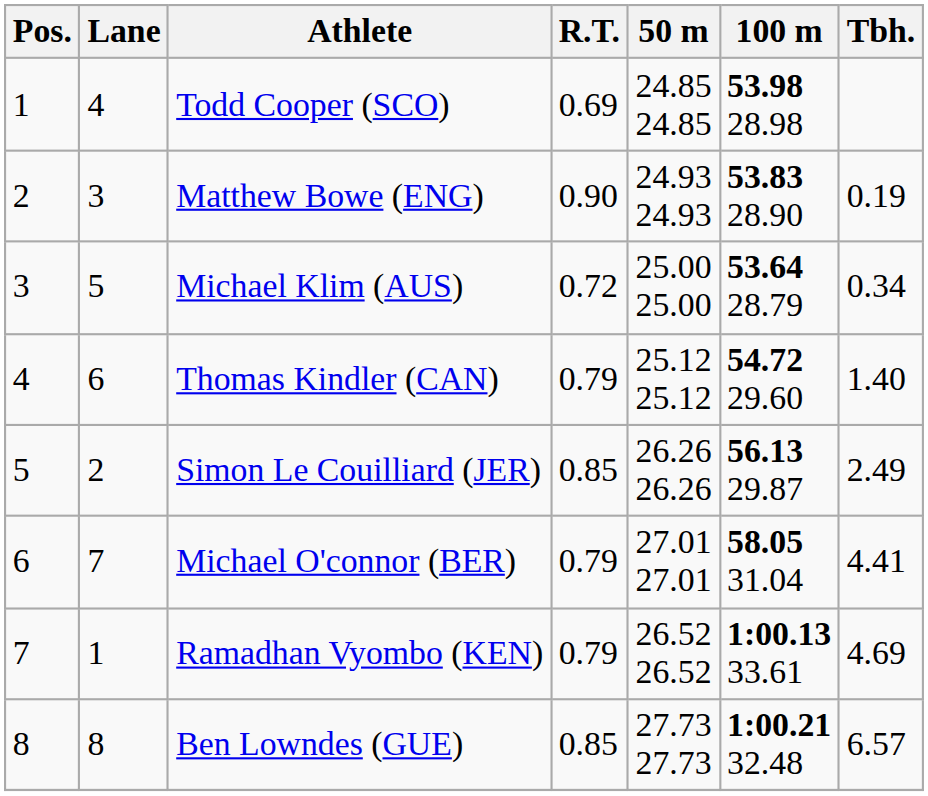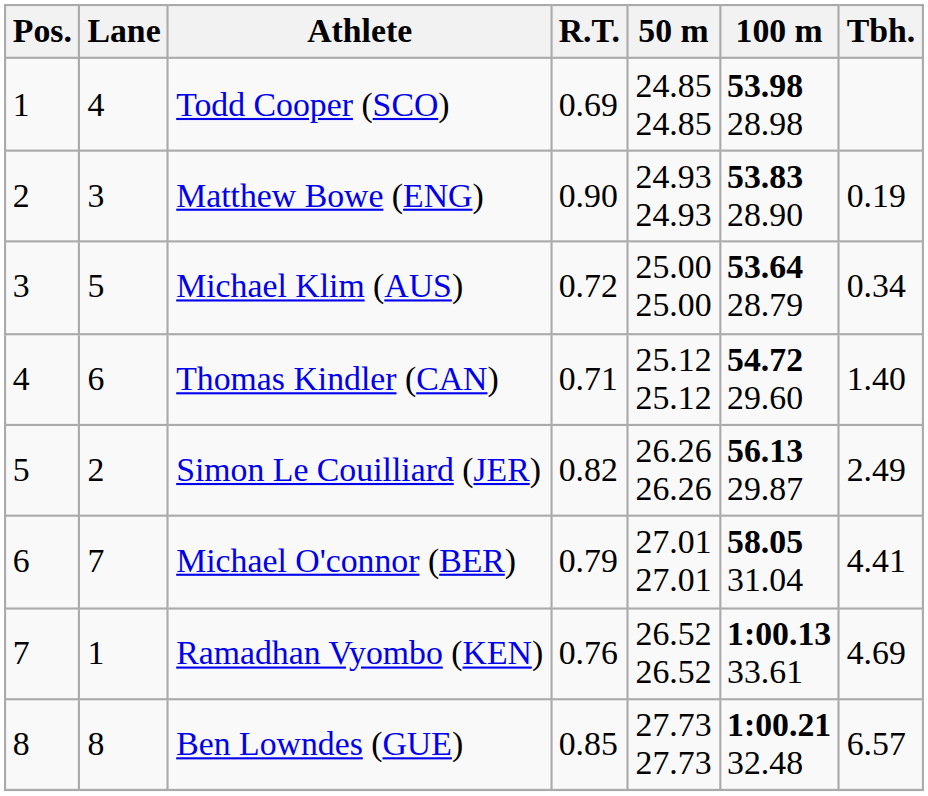 <table class="wikitable">
 <tr>
 <th>Pos.</th>
 <th>Lane</th>
 <th>Athlete</th>
 <th>R.T.</th>
 <th>50 m</th>
 <th>100 m</th>
 <th>Tbh.</th>
 </tr>
 <tr>
 <td>1</td>
 <td>4</td>
 <td> <a href='#'>Todd Cooper</a> (<a href='#'>SCO</a>)</td>
 <td>0.69</td>
 <td>24.85<br>24.85</td>
 <td><strong>53.98</strong><br>28.98</td>
 <td> </td>
 </tr>
 <tr>
 <td>2</td>
 <td>3</td>
 <td> <a href='#'>Matthew Bowe</a> (<a href='#'>ENG</a>)</td>
 <td>0.90</td>
 <td>24.93<br>24.93</td>
 <td><strong>53.83</strong><br>28.90</td>
 <td>0.19</td>
 </tr>
 <tr>
 <td>3</td>
 <td>5</td>
 <td> <a href='#'>Michael Klim</a> (<a href='#'>AUS</a>)</td>
 <td>0.72</td>
 <td>25.00<br>25.00</td>
 <td><strong>53.64</strong><br>28.79</td>
 <td>0.34</td>
 </tr>
 <tr>
 <td>4</td>
 <td>6</td>
 <td> <a href='#'>Thomas Kindler</a> (<a href='#'>CAN</a>)</td>
-<td>0.79</td>
+<td>0.71</td>
 <td>25.12<br>25.12</td>
 <td><strong>54.72</strong><br>29.60</td>
 <td>1.40</td>
 </tr>
 <tr>
 <td>5</td>
 <td>2</td>
 <td> <a href='#'>Simon Le Couilliard</a> (<a href='#'>JER</a>)</td>
-<td>0.85</td>
+<td>0.82</td>
 <td>26.26<br>26.26</td>
 <td><strong>56.13</strong><br>29.87</td>
 <td>2.49</td>
 </tr>
 <tr>
 <td>6</td>
 <td>7</td>
 <td> <a href='#'>Michael O'connor</a> (<a href='#'>BER</a>)</td>
 <td>0.79</td>
 <td>27.01<br>27.01</td>
 <td><strong>58.05</strong><br>31.04</td>
 <td>4.41</td>
 </tr>
 <tr>
 <td>7</td>
 <td>1</td>
 <td> <a href='#'>Ramadhan Vyombo</a> (<a href='#'>KEN</a>)</td>
-<td>0.79</td>
+<td>0.76</td>
 <td>26.52<br>26.52</td>
 <td><strong>1:00.13</strong><br>33.61</td>
 <td>4.69</td>
 </tr>
 <tr>
 <td>8</td>
 <td>8</td>
 <td> <a href='#'>Ben Lowndes</a> (<a href='#'>GUE</a>)</td>
 <td>0.85</td>
 <td>27.73<br>27.73</td>
 <td><strong>1:00.21</strong><br>32.48</td>
 <td>6.57</td>
 </tr>
 <tr>
 </tr>
 </table>
